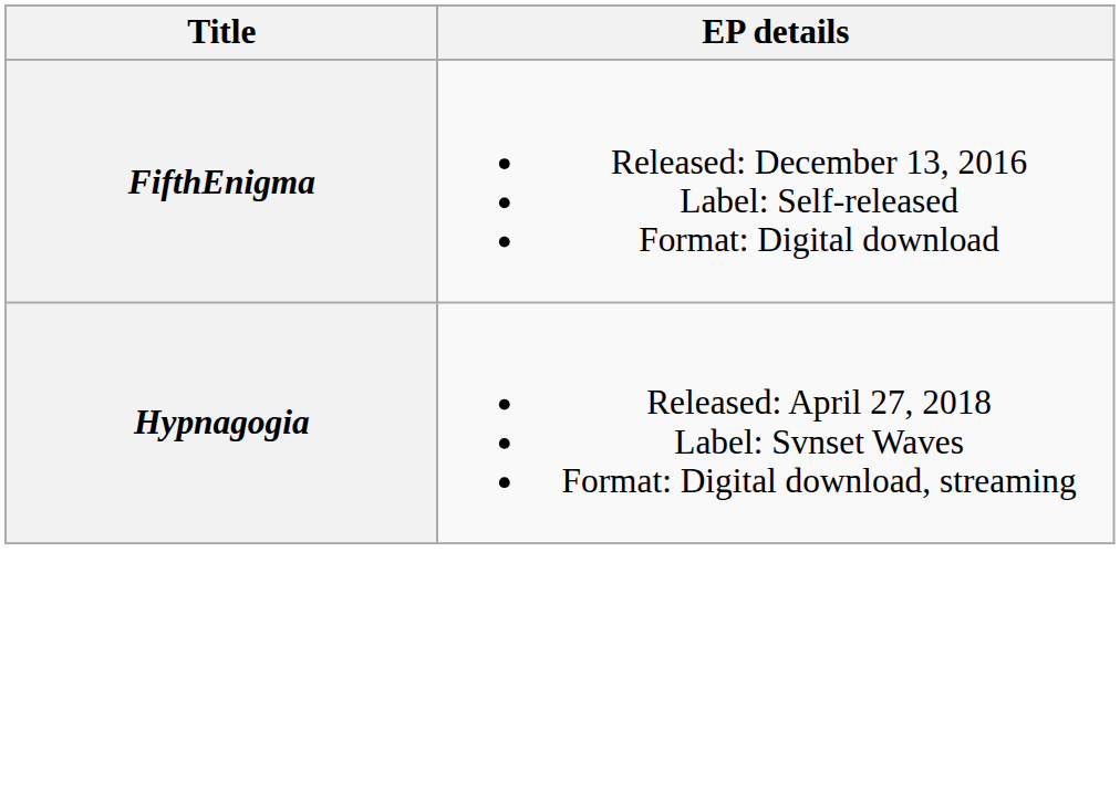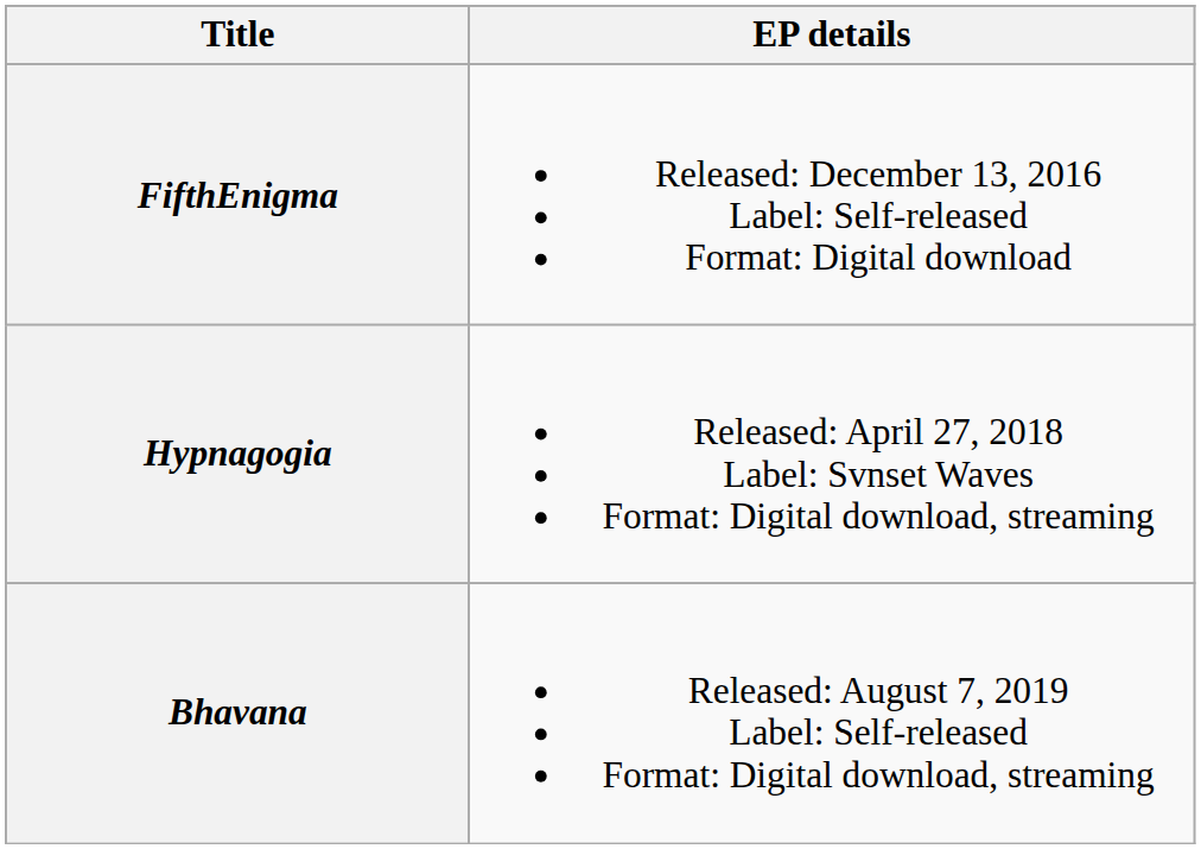 <table class="wikitable plainrowheaders" style="text-align:center;">
 <tr>
 <th scope="col" style="width:12em;">Title</th>
 <th scope="col" style="width:19em;">EP details</th>
 </tr>
 <tr>
 <th scope="row"><em>FifthEnigma</em></th>
 <td><br><ul><li>Released: December 13, 2016</li><li>Label: Self-released</li><li>Format: Digital download</li></ul></td>
 </tr>
 <tr>
 <th scope="row"><em>Hypnagogia</em></th>
 <td><br><ul><li>Released: April 27, 2018</li><li>Label: Svnset Waves</li><li>Format: Digital download, streaming</li></ul></td>
 </tr>
+<tr>
+<th scope="row"><em>Bhavana</em></th>
+<td><br><ul><li>Released: August 7, 2019</li><li>Label: Self-released</li><li>Format: Digital download, streaming</li></ul></td>
+</tr>
 </table>
